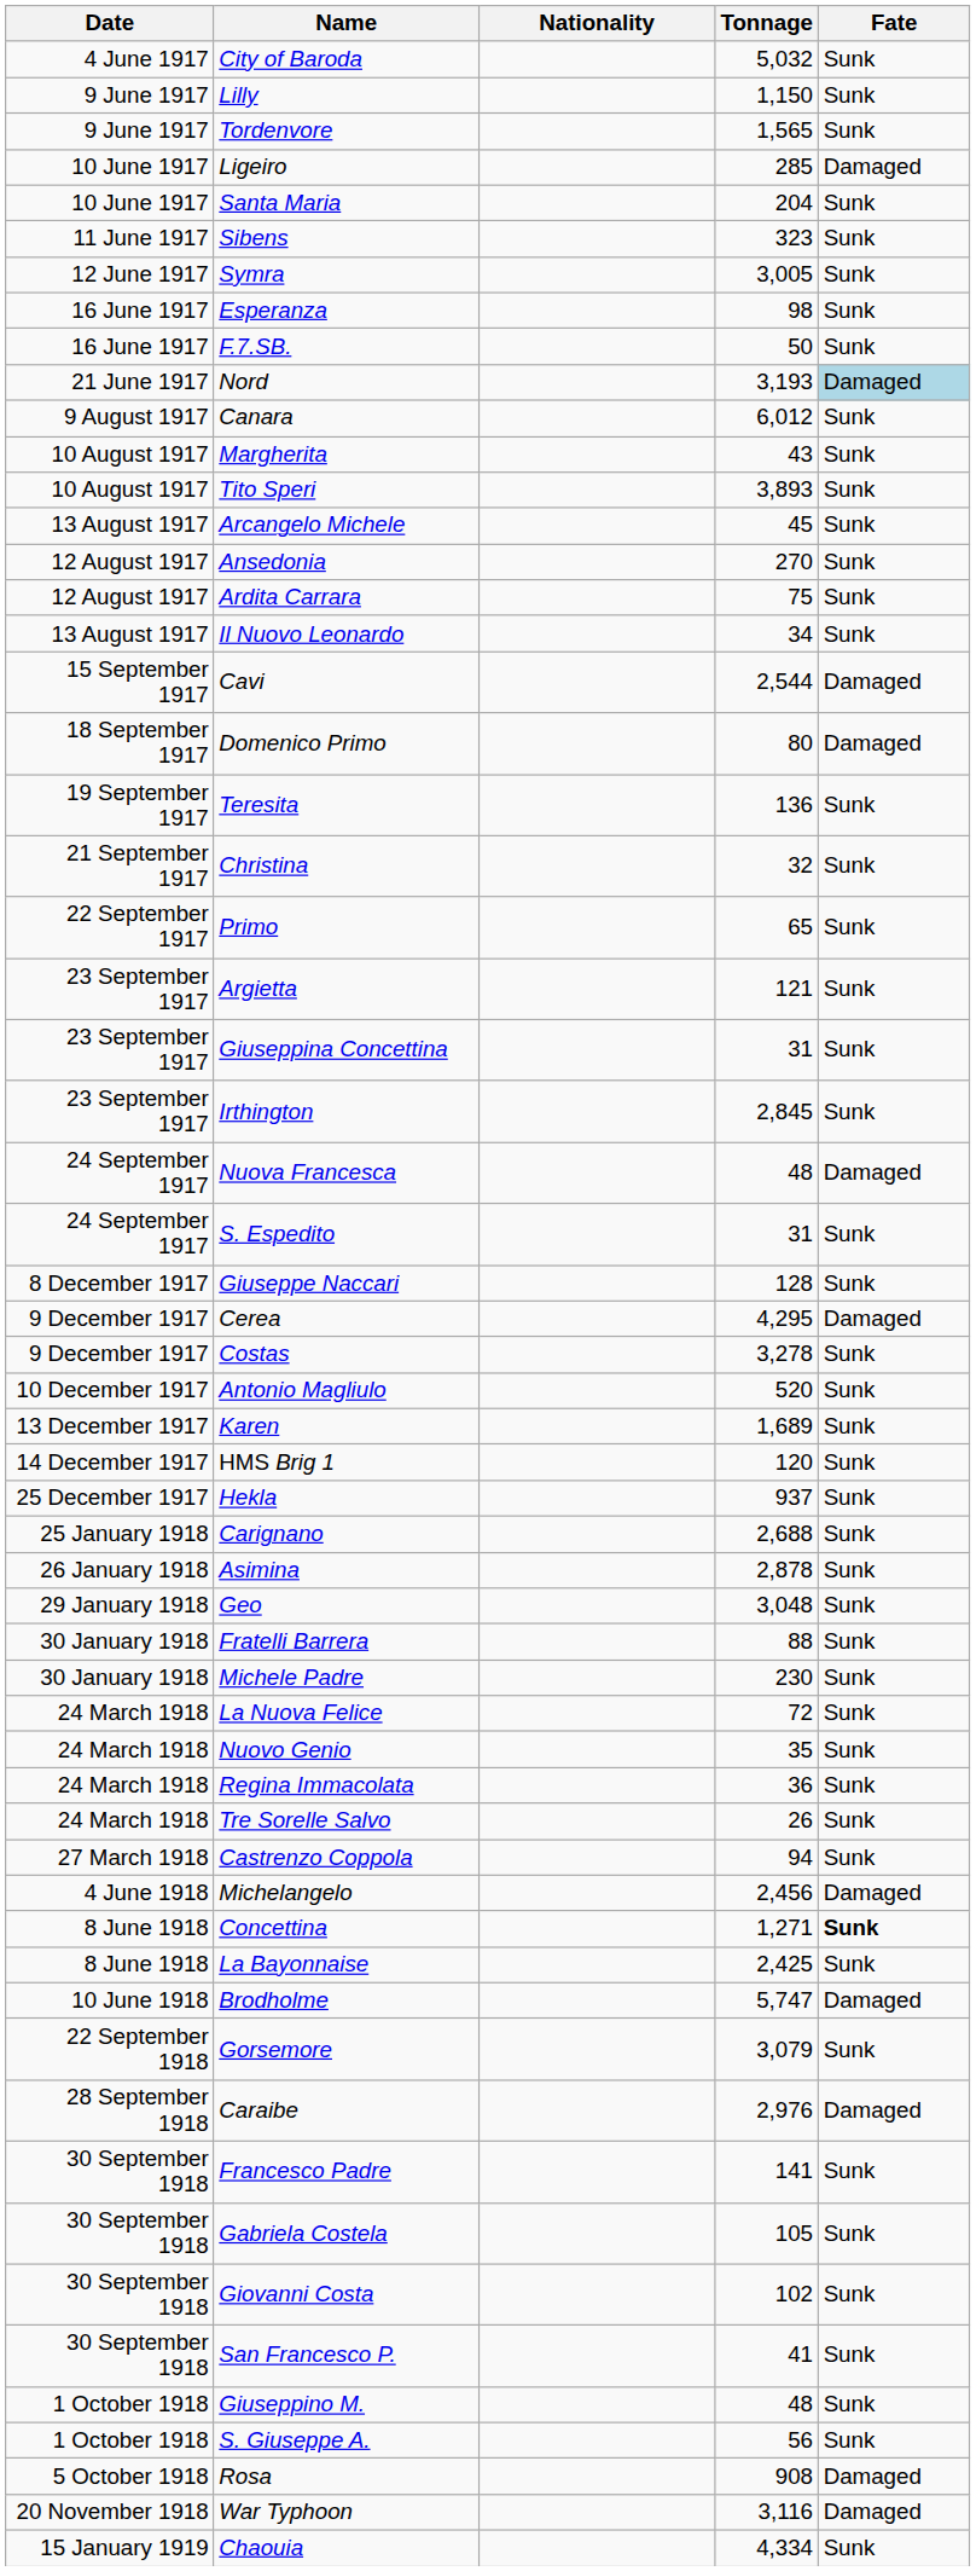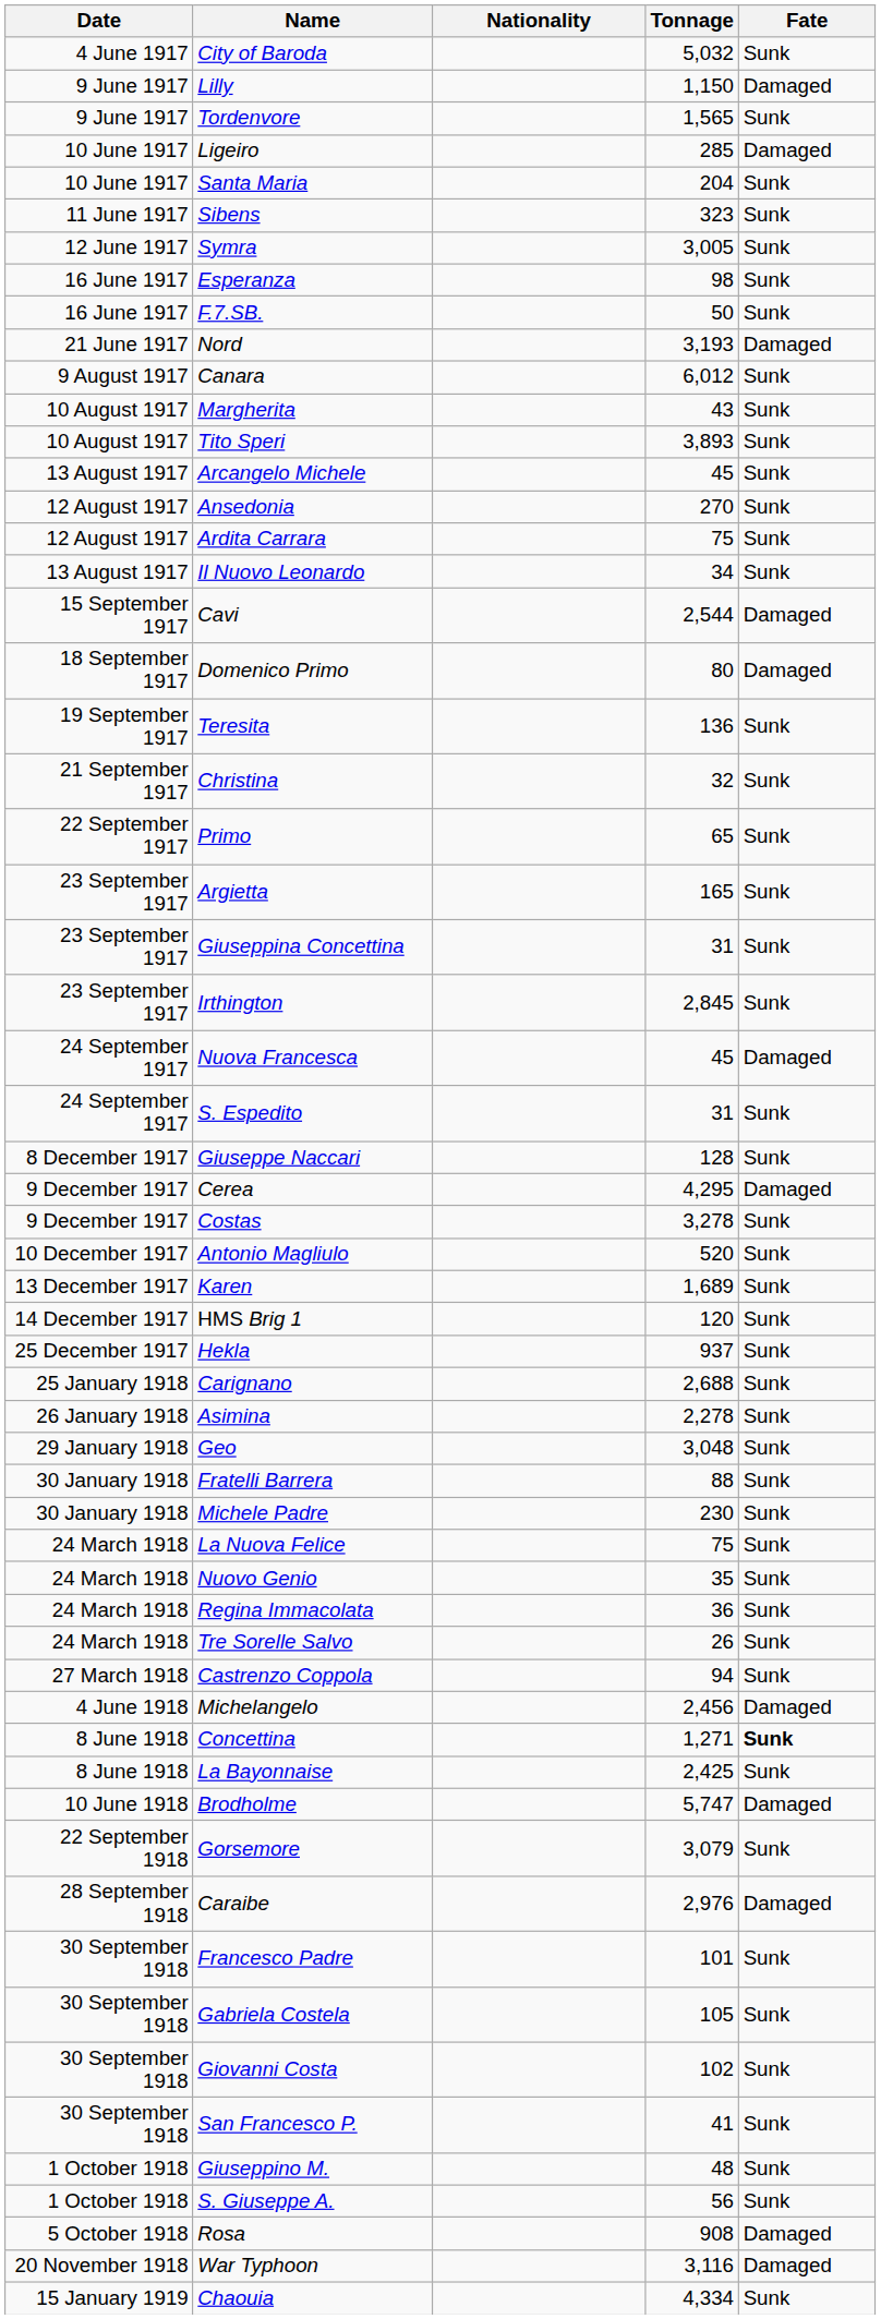 <table class="wikitable sortable">
 <tr>
 <th width="140px">Date</th>
 <th width="180px">Name</th>
 <th width="160px">Nationality</th>
 <th width="25px">Tonnage</th>
 <th width="100px">Fate</th>
 </tr>
 <tr>
 <td align="right">4 June 1917</td>
 <td align="left"><a href='#'><em>City of Baroda</em></a></td>
 <td align="left"></td>
 <td align="right">5,032</td>
 <td align="left">Sunk</td>
 </tr>
 <tr>
 <td align="right">9 June 1917</td>
 <td align="left"><a href='#'><em>Lilly</em></a></td>
 <td align="left"></td>
 <td align="right">1,150</td>
-<td align="left">Sunk</td>
+<td align="left">Damaged</td>
 </tr>
 <tr>
 <td align="right">9 June 1917</td>
 <td align="left"><a href='#'><em>Tordenvore</em></a></td>
 <td align="left"></td>
 <td align="right">1,565</td>
 <td align="left">Sunk</td>
 </tr>
 <tr>
 <td align="right">10 June 1917</td>
 <td align="left"><em>Ligeiro</em></td>
 <td align="left"></td>
 <td align="right">285</td>
 <td align="left">Damaged</td>
 </tr>
 <tr>
 <td align="right">10 June 1917</td>
 <td align="left"><a href='#'><em>Santa Maria</em></a></td>
 <td align="left"></td>
 <td align="right">204</td>
 <td align="left">Sunk</td>
 </tr>
 <tr>
 <td align="right">11 June 1917</td>
 <td align="left"><a href='#'><em>Sibens</em></a></td>
 <td align="left"></td>
 <td align="right">323</td>
 <td align="left">Sunk</td>
 </tr>
 <tr>
 <td align="right">12 June 1917</td>
 <td align="left"><a href='#'><em>Symra</em></a></td>
 <td align="left"></td>
 <td align="right">3,005</td>
 <td align="left">Sunk</td>
 </tr>
 <tr>
 <td align="right">16 June 1917</td>
 <td align="left"><a href='#'><em>Esperanza</em></a></td>
 <td align="left"></td>
 <td align="right">98</td>
 <td align="left">Sunk</td>
 </tr>
 <tr>
 <td align="right">16 June 1917</td>
 <td align="left"><a href='#'><em>F.7.SB.</em></a></td>
 <td align="left"></td>
 <td align="right">50</td>
 <td align="left">Sunk</td>
 </tr>
 <tr>
 <td align="right">21 June 1917</td>
 <td align="left"><em>Nord</em></td>
 <td align="left"></td>
 <td align="right">3,193</td>
-<td align="left" style="background: lightblue;">Damaged</td>
+<td align="left">Damaged</td>
 </tr>
 <tr>
 <td align="right">9 August 1917</td>
 <td align="left"><em>Canara</em></td>
 <td align="left"></td>
 <td align="right">6,012</td>
 <td align="left">Sunk</td>
 </tr>
 <tr>
 <td align="right">10 August 1917</td>
 <td align="left"><a href='#'><em>Margherita</em></a></td>
 <td align="left"></td>
 <td align="right">43</td>
 <td align="left">Sunk</td>
 </tr>
 <tr>
 <td align="right">10 August 1917</td>
 <td align="left"><a href='#'><em>Tito Speri</em></a></td>
 <td align="left"></td>
 <td align="right">3,893</td>
 <td align="left">Sunk</td>
 </tr>
 <tr>
 <td align="right">13 August 1917</td>
 <td align="left"><a href='#'><em>Arcangelo Michele</em></a></td>
 <td align="left"></td>
 <td align="right">45</td>
 <td align="left">Sunk</td>
 </tr>
 <tr>
 <td align="right">12 August 1917</td>
 <td align="left"><a href='#'><em>Ansedonia</em></a></td>
 <td align="left"></td>
 <td align="right">270</td>
 <td align="left">Sunk</td>
 </tr>
 <tr>
 <td align="right">12 August 1917</td>
 <td align="left"><a href='#'><em>Ardita Carrara</em></a></td>
 <td align="left"></td>
 <td align="right">75</td>
 <td align="left">Sunk</td>
 </tr>
 <tr>
 <td align="right">13 August 1917</td>
 <td align="left"><a href='#'><em>Il Nuovo Leonardo</em></a></td>
 <td align="left"></td>
 <td align="right">34</td>
 <td align="left">Sunk</td>
 </tr>
 <tr>
 <td align="right">15 September 1917</td>
 <td align="left"><em>Cavi</em></td>
 <td align="left"></td>
 <td align="right">2,544</td>
 <td align="left">Damaged</td>
 </tr>
 <tr>
 <td align="right">18 September 1917</td>
 <td align="left"><em>Domenico Primo</em></td>
 <td align="left"></td>
 <td align="right">80</td>
 <td align="left">Damaged</td>
 </tr>
 <tr>
 <td align="right">19 September 1917</td>
 <td align="left"><a href='#'><em>Teresita</em></a></td>
 <td align="left"></td>
 <td align="right">136</td>
 <td align="left">Sunk</td>
 </tr>
 <tr>
 <td align="right">21 September 1917</td>
 <td align="left"><a href='#'><em>Christina</em></a></td>
 <td align="left"></td>
 <td align="right">32</td>
 <td align="left">Sunk</td>
 </tr>
 <tr>
 <td align="right">22 September 1917</td>
 <td align="left"><a href='#'><em>Primo</em></a></td>
 <td align="left"></td>
 <td align="right">65</td>
 <td align="left">Sunk</td>
 </tr>
 <tr>
 <td align="right">23 September 1917</td>
 <td align="left"><a href='#'><em>Argietta</em></a></td>
 <td align="left"></td>
-<td align="right">121</td>
+<td align="right">165</td>
 <td align="left">Sunk</td>
 </tr>
 <tr>
 <td align="right">23 September 1917</td>
 <td align="left"><a href='#'><em>Giuseppina Concettina</em></a></td>
 <td align="left"></td>
 <td align="right">31</td>
 <td align="left">Sunk</td>
 </tr>
 <tr>
 <td align="right">23 September 1917</td>
 <td align="left"><a href='#'><em>Irthington</em></a></td>
 <td align="left"></td>
 <td align="right">2,845</td>
 <td align="left">Sunk</td>
 </tr>
 <tr>
 <td align="right">24 September 1917</td>
 <td align="left"><a href='#'><em>Nuova Francesca</em></a></td>
 <td align="left"></td>
-<td align="right">48</td>
+<td align="right">45</td>
 <td align="left">Damaged</td>
 </tr>
 <tr>
 <td align="right">24 September 1917</td>
 <td align="left"><a href='#'><em>S. Espedito</em></a></td>
 <td align="left"></td>
 <td align="right">31</td>
 <td align="left">Sunk</td>
 </tr>
 <tr>
 <td align="right">8 December 1917</td>
 <td align="left"><a href='#'><em>Giuseppe Naccari</em></a></td>
 <td align="left"></td>
 <td align="right">128</td>
 <td align="left">Sunk</td>
 </tr>
 <tr>
 <td align="right">9 December 1917</td>
 <td align="left"><em>Cerea</em></td>
 <td align="left"></td>
 <td align="right">4,295</td>
 <td align="left">Damaged</td>
 </tr>
 <tr>
 <td align="right">9 December 1917</td>
 <td align="left"><a href='#'><em>Costas</em></a></td>
 <td align="left"></td>
 <td align="right">3,278</td>
 <td align="left">Sunk</td>
 </tr>
 <tr>
 <td align="right">10 December 1917</td>
 <td align="left"><a href='#'><em>Antonio Magliulo</em></a></td>
 <td align="left"></td>
 <td align="right">520</td>
 <td align="left">Sunk</td>
 </tr>
 <tr>
 <td align="right">13 December 1917</td>
 <td align="left"><a href='#'><em>Karen</em></a></td>
 <td align="left"></td>
 <td align="right">1,689</td>
 <td align="left">Sunk</td>
 </tr>
 <tr>
 <td align="right">14 December 1917</td>
 <td align="left">HMS <em>Brig 1</em></td>
 <td align="left"></td>
 <td align="right">120</td>
 <td align="left">Sunk</td>
 </tr>
 <tr>
 <td align="right">25 December 1917</td>
 <td align="left"><a href='#'><em>Hekla</em></a></td>
 <td align="left"></td>
 <td align="right">937</td>
 <td align="left">Sunk</td>
 </tr>
 <tr>
 <td align="right">25 January 1918</td>
 <td align="left"><a href='#'><em>Carignano</em></a></td>
 <td align="left"></td>
 <td align="right">2,688</td>
 <td align="left">Sunk</td>
 </tr>
 <tr>
 <td align="right">26 January 1918</td>
 <td align="left"><a href='#'><em>Asimina</em></a></td>
 <td align="left"></td>
-<td align="right">2,878</td>
+<td align="right">2,278</td>
 <td align="left">Sunk</td>
 </tr>
 <tr>
 <td align="right">29 January 1918</td>
 <td align="left"><a href='#'><em>Geo</em></a></td>
 <td align="left"></td>
 <td align="right">3,048</td>
 <td align="left">Sunk</td>
 </tr>
 <tr>
 <td align="right">30 January 1918</td>
 <td align="left"><a href='#'><em>Fratelli Barrera</em></a></td>
 <td align="left"></td>
 <td align="right">88</td>
 <td align="left">Sunk</td>
 </tr>
 <tr>
 <td align="right">30 January 1918</td>
 <td align="left"><a href='#'><em>Michele Padre</em></a></td>
 <td align="left"></td>
 <td align="right">230</td>
 <td align="left">Sunk</td>
 </tr>
 <tr>
 <td align="right">24 March 1918</td>
 <td align="left"><a href='#'><em>La Nuova Felice</em></a></td>
 <td align="left"></td>
-<td align="right">72</td>
+<td align="right">75</td>
 <td align="left">Sunk</td>
 </tr>
 <tr>
 <td align="right">24 March 1918</td>
 <td align="left"><a href='#'><em>Nuovo Genio</em></a></td>
 <td align="left"></td>
 <td align="right">35</td>
 <td align="left">Sunk</td>
 </tr>
 <tr>
 <td align="right">24 March 1918</td>
 <td align="left"><a href='#'><em>Regina Immacolata</em></a></td>
 <td align="left"></td>
 <td align="right">36</td>
 <td align="left">Sunk</td>
 </tr>
 <tr>
 <td align="right">24 March 1918</td>
 <td align="left"><a href='#'><em>Tre Sorelle Salvo</em></a></td>
 <td align="left"></td>
 <td align="right">26</td>
 <td align="left">Sunk</td>
 </tr>
 <tr>
 <td align="right">27 March 1918</td>
 <td align="left"><a href='#'><em>Castrenzo Coppola</em></a></td>
 <td align="left"></td>
 <td align="right">94</td>
 <td align="left">Sunk</td>
 </tr>
 <tr>
 <td align="right">4 June 1918</td>
 <td align="left"><em>Michelangelo</em></td>
 <td align="left"></td>
 <td align="right">2,456</td>
 <td align="left">Damaged</td>
 </tr>
 <tr>
 <td align="right">8 June 1918</td>
 <td align="left"><a href='#'><em>Concettina</em></a></td>
 <td align="left"></td>
 <td align="right">1,271</td>
 <td align="left"><strong>Sunk</strong></td>
 </tr>
 <tr>
 <td align="right">8 June 1918</td>
 <td align="left"><a href='#'><em>La Bayonnaise</em></a></td>
 <td align="left"></td>
 <td align="right">2,425</td>
 <td align="left">Sunk</td>
 </tr>
 <tr>
 <td align="right">10 June 1918</td>
 <td align="left"><a href='#'><em>Brodholme</em></a></td>
 <td align="left"></td>
 <td align="right">5,747</td>
 <td align="left">Damaged</td>
 </tr>
 <tr>
 <td align="right">22 September 1918</td>
 <td align="left"><a href='#'><em>Gorsemore</em></a></td>
 <td align="left"></td>
 <td align="right">3,079</td>
 <td align="left">Sunk</td>
 </tr>
 <tr>
 <td align="right">28 September 1918</td>
 <td align="left"><em>Caraibe</em></td>
 <td align="left"></td>
 <td align="right">2,976</td>
 <td align="left">Damaged</td>
 </tr>
 <tr>
 <td align="right">30 September 1918</td>
 <td align="left"><a href='#'><em>Francesco Padre</em></a></td>
 <td align="left"></td>
-<td align="right">141</td>
+<td align="right">101</td>
 <td align="left">Sunk</td>
 </tr>
 <tr>
 <td align="right">30 September 1918</td>
 <td align="left"><a href='#'><em>Gabriela Costela</em></a></td>
 <td align="left"></td>
 <td align="right">105</td>
 <td align="left">Sunk</td>
 </tr>
 <tr>
 <td align="right">30 September 1918</td>
 <td align="left"><a href='#'><em>Giovanni Costa</em></a></td>
 <td align="left"></td>
 <td align="right">102</td>
 <td align="left">Sunk</td>
 </tr>
 <tr>
 <td align="right">30 September 1918</td>
 <td align="left"><a href='#'><em>San Francesco P.</em></a></td>
 <td align="left"></td>
 <td align="right">41</td>
 <td align="left">Sunk</td>
 </tr>
 <tr>
 <td align="right">1 October 1918</td>
 <td align="left"><a href='#'><em>Giuseppino M.</em></a></td>
 <td align="left"></td>
 <td align="right">48</td>
 <td align="left">Sunk</td>
 </tr>
 <tr>
 <td align="right">1 October 1918</td>
 <td align="left"><a href='#'><em>S. Giuseppe A.</em></a></td>
 <td align="left"></td>
 <td align="right">56</td>
 <td align="left">Sunk</td>
 </tr>
 <tr>
 <td align="right">5 October 1918</td>
 <td align="left"><em>Rosa</em></td>
 <td align="left"></td>
 <td align="right">908</td>
 <td align="left">Damaged</td>
 </tr>
 <tr>
 <td align="right">20 November 1918</td>
 <td align="left"><em>War Typhoon</em></td>
 <td align="left"></td>
 <td align="right">3,116</td>
 <td align="left">Damaged</td>
 </tr>
 <tr>
 <td align="right">15 January 1919</td>
 <td align="left"><a href='#'><em>Chaouia</em></a></td>
 <td align="left"></td>
 <td align="right">4,334</td>
 <td align="left">Sunk</td>
 </tr>
 </table>
